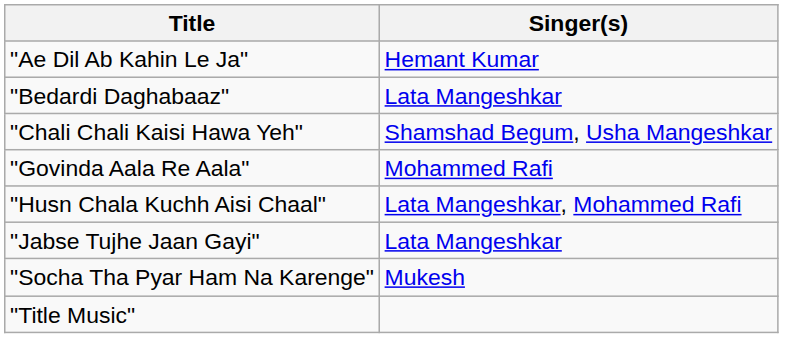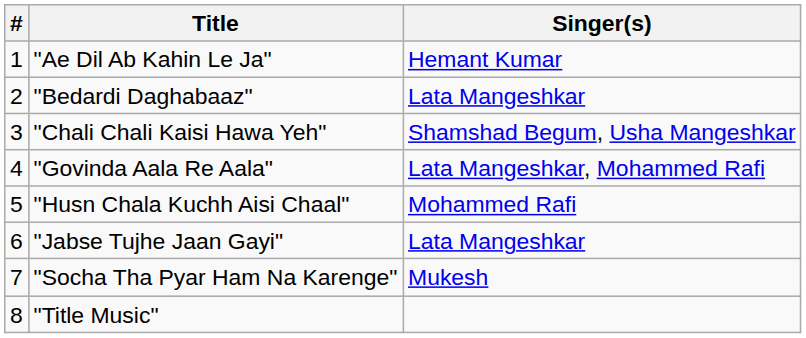 <table class="wikitable" style="font-size:95%;">
 <tr>
+<th>#</th>
 <th>Title</th>
 <th>Singer(s)</th>
 </tr>
 <tr>
+<td>1</td>
 <td>"Ae Dil Ab Kahin Le Ja"</td>
 <td><a href='#'>Hemant Kumar</a></td>
 </tr>
 <tr>
+<td>2</td>
 <td>"Bedardi Daghabaaz"</td>
 <td><a href='#'>Lata Mangeshkar</a></td>
 </tr>
 <tr>
+<td>3</td>
 <td>"Chali Chali Kaisi Hawa Yeh"</td>
 <td><a href='#'>Shamshad Begum</a>, <a href='#'>Usha Mangeshkar</a></td>
 </tr>
 <tr>
+<td>4</td>
 <td>"Govinda Aala Re Aala"</td>
+<td><a href='#'>Lata Mangeshkar</a>, <a href='#'>Mohammed Rafi</a></td>
+</tr>
+<tr>
+<td>5</td>
+<td>"Husn Chala Kuchh Aisi Chaal"</td>
 <td><a href='#'>Mohammed Rafi</a></td>
 </tr>
 <tr>
-<td>"Husn Chala Kuchh Aisi Chaal"</td>
-<td><a href='#'>Lata Mangeshkar</a>, <a href='#'>Mohammed Rafi</a></td>
-</tr>
-<tr>
+<td>6</td>
 <td>"Jabse Tujhe Jaan Gayi"</td>
 <td><a href='#'>Lata Mangeshkar</a></td>
 </tr>
 <tr>
+<td>7</td>
 <td>"Socha Tha Pyar Ham Na Karenge"</td>
 <td><a href='#'>Mukesh</a></td>
 </tr>
 <tr>
+<td>8</td>
 <td>"Title Music"</td>
 <td></td>
 </tr>
 </table>
